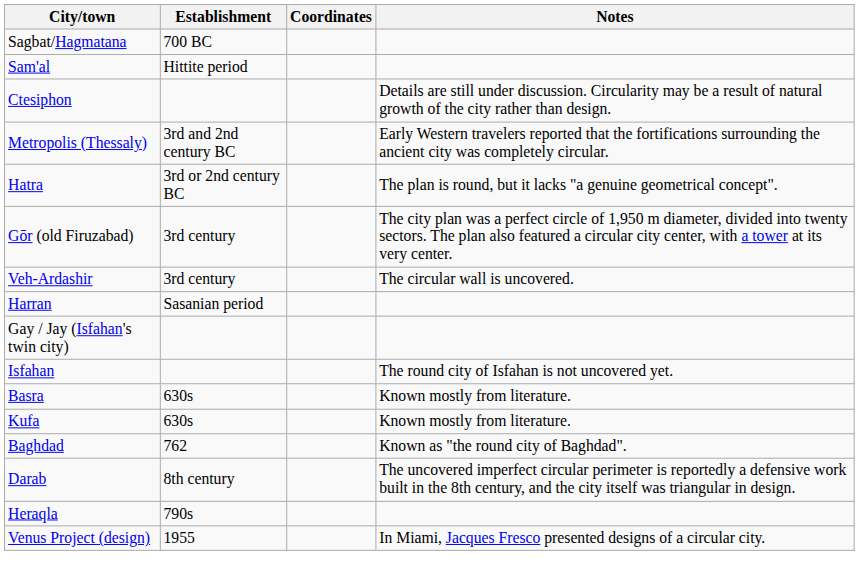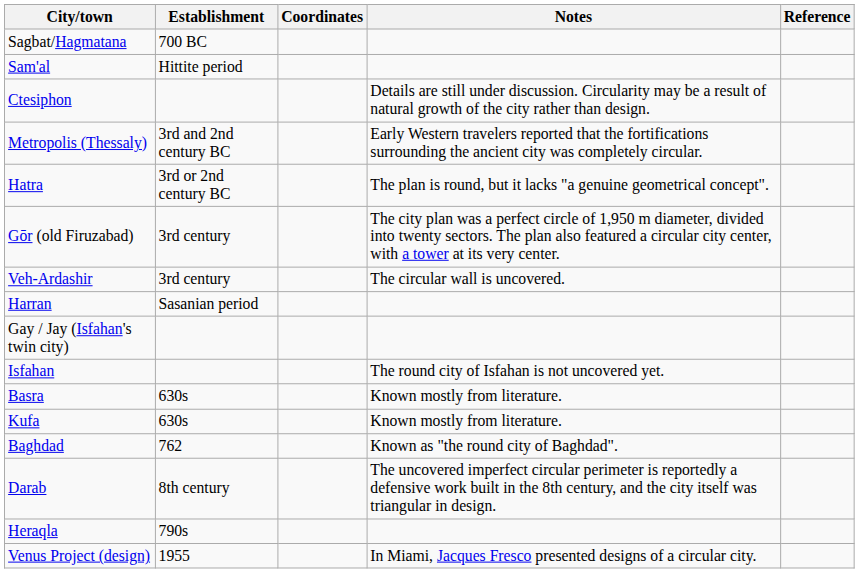 <table class=wikitable>
 <tr>
 <th>City/town</th>
 <th>Establishment</th>
 <th>Coordinates</th>
 <th>Notes</th>
+<th>Reference</th>
 </tr>
 <tr>
 <td>Sagbat/<a href='#'>Hagmatana</a></td>
 <td>700 BC</td>
+<td></td>
 <td></td>
 <td></td>
 </tr>
 <tr>
 <td><a href='#'>Sam'al</a></td>
 <td>Hittite period</td>
 <td></td>
 <td></td>
+<td></td>
 </tr>
 <tr>
 <td><a href='#'>Ctesiphon</a></td>
 <td></td>
 <td></td>
 <td>Details are still under discussion. Circularity may be a result of natural growth of the city rather than design.</td>
+<td></td>
 </tr>
 <tr>
 <td><a href='#'>Metropolis (Thessaly)</a></td>
 <td>3rd and 2nd century BC</td>
 <td></td>
 <td>Early Western travelers reported that the fortifications surrounding the ancient city was completely circular.</td>
+<td></td>
 </tr>
 <tr>
 <td><a href='#'>Hatra</a></td>
 <td>3rd or 2nd century BC</td>
 <td></td>
 <td>The plan is round, but it lacks "a genuine geometrical concept".</td>
+<td></td>
 </tr>
 <tr>
 <td><a href='#'>Gōr</a> (old Firuzabad)</td>
 <td>3rd century</td>
 <td></td>
 <td>The city plan was a perfect circle of 1,950 m diameter, divided into twenty sectors. The plan also featured a circular city center, with <a href='#'>a tower</a> at its very center.</td>
+<td></td>
 </tr>
 <tr>
 <td><a href='#'>Veh-Ardashir</a></td>
 <td>3rd century</td>
 <td></td>
 <td>The circular wall is uncovered.</td>
+<td></td>
 </tr>
 <tr>
 <td><a href='#'>Harran</a></td>
 <td>Sasanian period</td>
 <td></td>
 <td></td>
+<td></td>
 </tr>
 <tr>
 <td>Gay / Jay (<a href='#'>Isfahan</a>'s twin city)</td>
+<td></td>
 <td></td>
 <td></td>
 <td></td>
 </tr>
 <tr>
 <td><a href='#'>Isfahan</a></td>
 <td></td>
 <td></td>
 <td>The round city of Isfahan is not uncovered yet.</td>
+<td></td>
 </tr>
 <tr>
 <td><a href='#'>Basra</a></td>
 <td>630s</td>
 <td></td>
 <td>Known mostly from literature.</td>
+<td></td>
 </tr>
 <tr>
 <td><a href='#'>Kufa</a></td>
 <td>630s</td>
 <td></td>
 <td>Known mostly from literature.</td>
+<td></td>
 </tr>
 <tr>
 <td><a href='#'>Baghdad</a></td>
 <td>762</td>
 <td></td>
 <td>Known as "the round city of Baghdad".</td>
+<td></td>
 </tr>
 <tr>
 <td><a href='#'>Darab</a></td>
 <td>8th century</td>
 <td></td>
 <td>The uncovered imperfect circular perimeter is reportedly a defensive work built in the 8th century, and the city itself was triangular in design.</td>
+<td></td>
 </tr>
 <tr>
 <td><a href='#'>Heraqla</a></td>
 <td>790s</td>
+<td></td>
 <td></td>
 <td></td>
 </tr>
 <tr>
 <td><a href='#'>Venus Project (design)</a></td>
 <td>1955</td>
 <td></td>
 <td>In Miami, <a href='#'>Jacques Fresco</a> presented designs of a circular city.</td>
+<td></td>
 </tr>
 </table>
